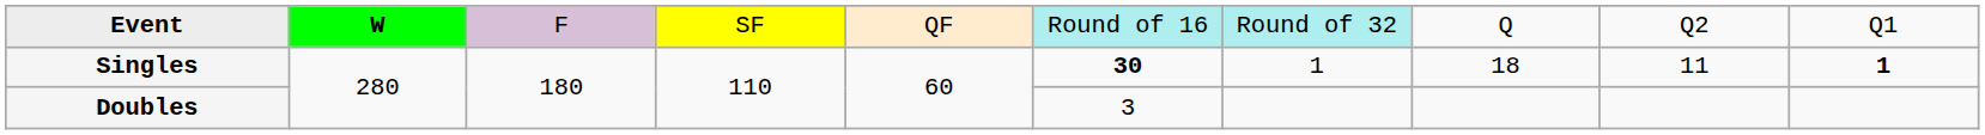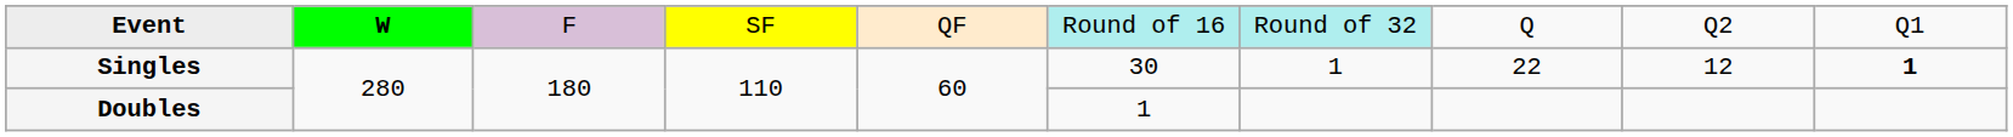 <table class=wikitable style=font-size:90%;text-align:center>
 <tr>
 <td style="width:130px; background:#ededed;"><strong>Event</strong></td>
 <td style="width:80px; background:lime;"><strong>W</strong></td>
 <td style="width:85px; background:thistle;">F</td>
 <td style="width:85px; background:#ff0;">SF</td>
 <td style="width:85px; background:#ffebcd;">QF</td>
 <td style="width:85px; background:#afeeee;">Round of 16</td>
 <td style="width:85px; background:#afeeee;">Round of 32</td>
 <td width=85>Q</td>
 <td width=85>Q2</td>
 <td width=85>Q1</td>
 </tr>
 <tr>
 <th style="background:#f5f5f5;">Singles</th>
 <td rowspan=2>280</td>
 <td rowspan=2>180</td>
 <td rowspan=2>110</td>
 <td rowspan=2>60</td>
-<td><strong>30</strong></td>
+<td>30</td>
 <td>1</td>
-<td>18</td>
-<td>11</td>
+<td>22</td>
+<td>12</td>
 <td><strong>1</strong></td>
 </tr>
 <tr>
 <th style="background:#f5f5f5;">Doubles</th>
-<td>3</td>
+<td>1</td>
 <td></td>
 <td></td>
 <td></td>
 <td></td>
 </tr>
 </table>
